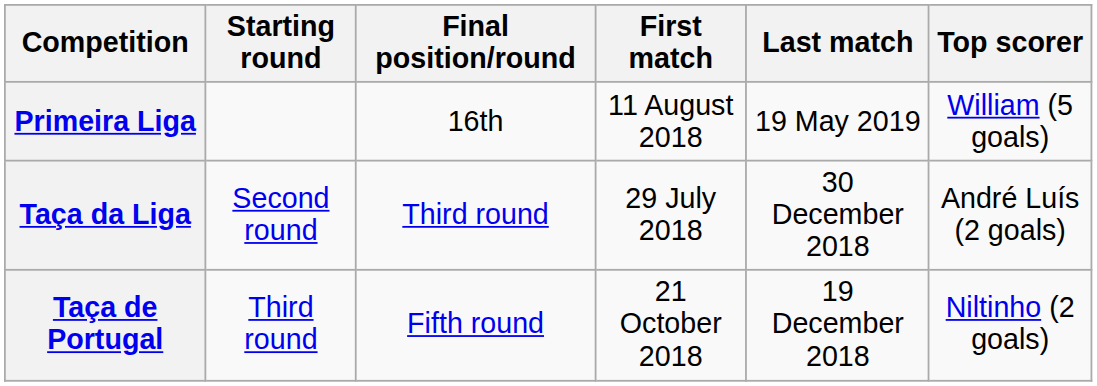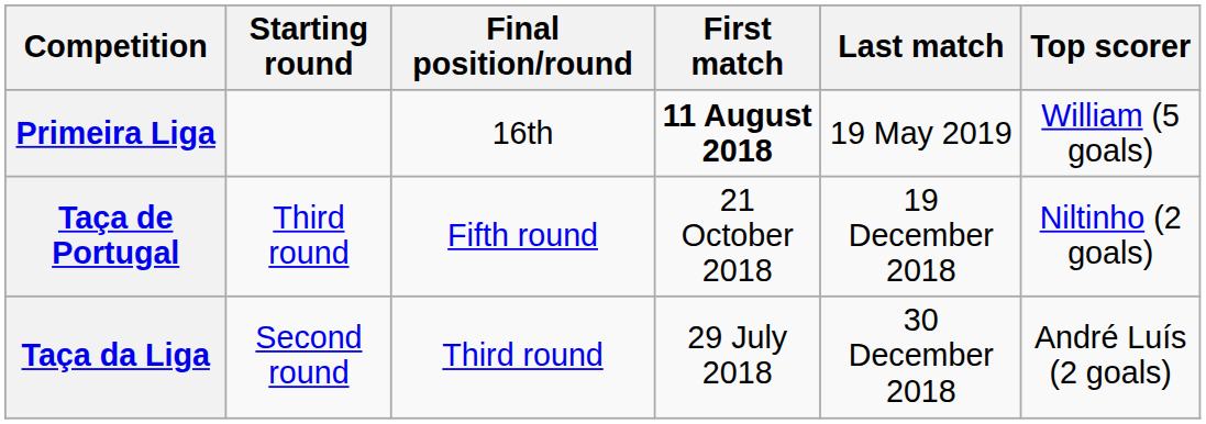 <table class="wikitable plainrowheaders" style="text-align:center;">
 <tr>
 <th scope=col>Competition</th>
 <th scope=col>Starting round</th>
 <th scope=col>Final position/round</th>
 <th scope=col>First match</th>
 <th scope=col>Last match</th>
 <th scope=col>Top scorer</th>
 </tr>
 <tr>
 <th scope=row align=left><a href='#'>Primeira Liga</a></th>
 <td></td>
 <td>16th</td>
-<td>11 August 2018</td>
+<td><strong>11 August 2018</strong></td>
 <td>19 May 2019</td>
 <td><a href='#'>William</a> (5 goals)</td>
+</tr>
+<tr>
+<th scope=row align=left><a href='#'>Taça de Portugal</a></th>
+<td><a href='#'>Third round</a></td>
+<td><a href='#'>Fifth round</a></td>
+<td>21 October 2018</td>
+<td>19 December 2018</td>
+<td><a href='#'>Niltinho</a> (2 goals)</td>
 </tr>
 <tr>
 <th scope=row align=left><a href='#'>Taça da Liga</a></th>
 <td><a href='#'>Second round</a></td>
 <td><a href='#'>Third round</a></td>
 <td>29 July 2018</td>
 <td>30 December 2018</td>
 <td>André Luís (2 goals)</td>
 </tr>
-<tr>
-<th scope=row align=left><a href='#'>Taça de Portugal</a></th>
-<td><a href='#'>Third round</a></td>
-<td><a href='#'>Fifth round</a></td>
-<td>21 October 2018</td>
-<td>19 December 2018</td>
-<td><a href='#'>Niltinho</a> (2 goals)</td>
-</tr>
 </table>
